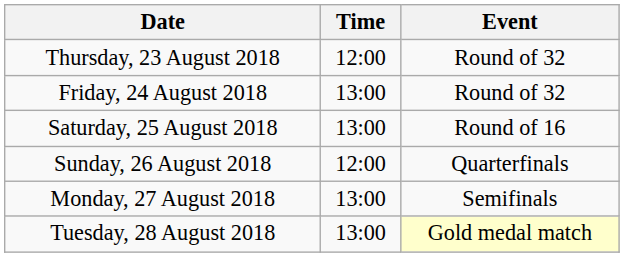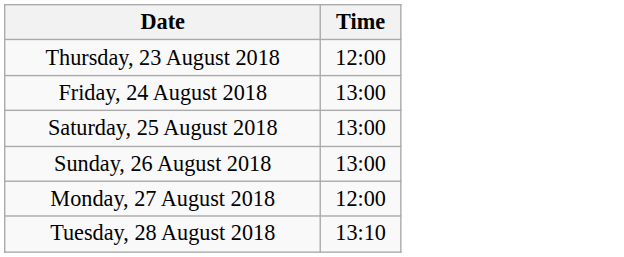 <table class = "wikitable" style="text-align:center;">
 <tr>
 <th width=220>Date</th>
 <th width=50>Time</th>
-<th width=150>Event</th>
 </tr>
 <tr>
 <td>Thursday, 23 August 2018</td>
 <td>12:00</td>
-<td>Round of 32</td>
 </tr>
 <tr>
 <td>Friday, 24 August 2018</td>
 <td>13:00</td>
-<td>Round of 32</td>
 </tr>
 <tr>
 <td>Saturday, 25 August 2018</td>
 <td>13:00</td>
-<td>Round of 16</td>
 </tr>
 <tr>
 <td>Sunday, 26 August 2018</td>
-<td>12:00</td>
-<td>Quarterfinals</td>
+<td>13:00</td>
 </tr>
 <tr>
 <td>Monday, 27 August 2018</td>
-<td>13:00</td>
-<td>Semifinals</td>
+<td>12:00</td>
 </tr>
 <tr>
 <td>Tuesday, 28 August 2018</td>
-<td>13:00</td>
-<td bgcolor=ffffcc>Gold medal match</td>
+<td>13:10</td>
 </tr>
 </table>
